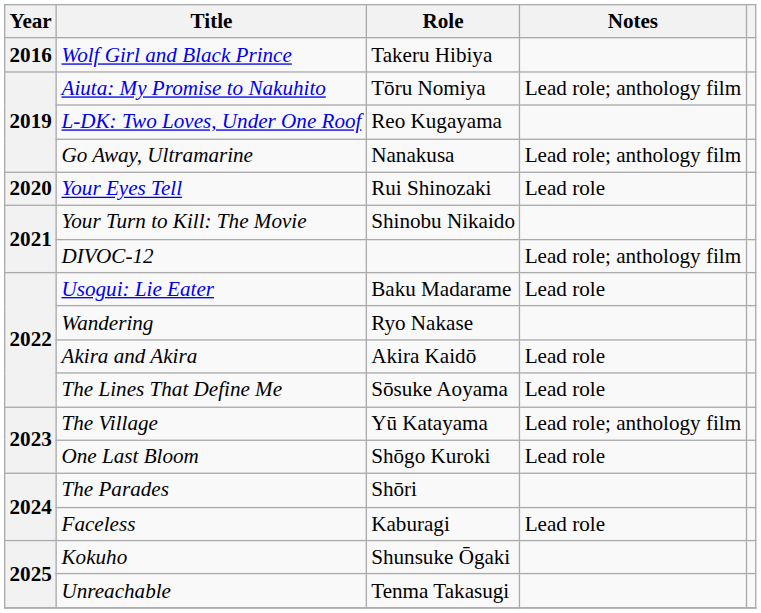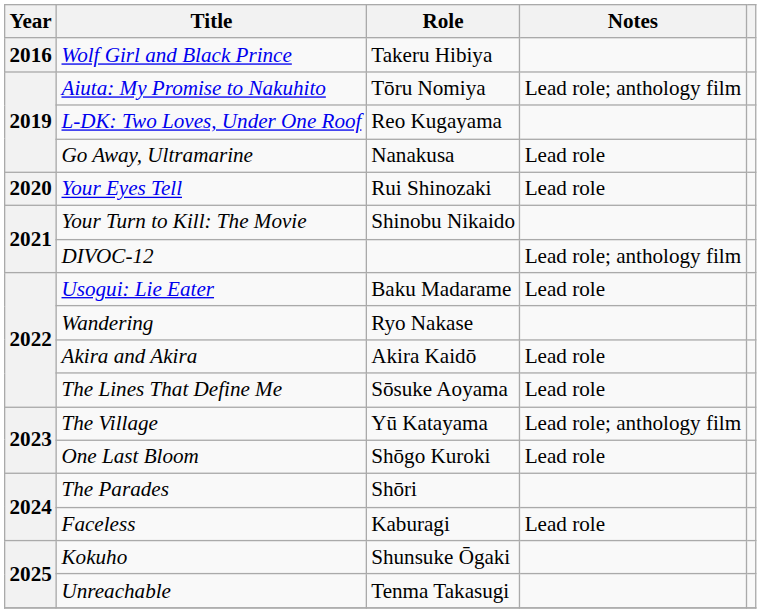 <table class="wikitable plainrowheaders sortable">
 <tr>
 <th scope="col">Year</th>
 <th scope="col">Title</th>
 <th scope="col">Role</th>
 <th scope="col" class="unsortable">Notes</th>
 <th scope="col" class="unsortable"></th>
 </tr>
 <tr>
 <th scope="row">2016</th>
 <td><em><a href='#'>Wolf Girl and Black Prince</a></em></td>
 <td>Takeru Hibiya</td>
 <td></td>
 <td style="text-align:center"></td>
 </tr>
 <tr>
 <th scope="row" rowspan="3">2019</th>
 <td><em><a href='#'>Aiuta: My Promise to Nakuhito</a></em></td>
 <td>Tōru Nomiya</td>
 <td>Lead role; anthology film</td>
 <td style="text-align:center"></td>
 </tr>
 <tr>
 <td><em><a href='#'>L-DK: Two Loves, Under One Roof</a></em></td>
 <td>Reo Kugayama</td>
 <td></td>
 <td style="text-align:center"></td>
 </tr>
 <tr>
 <td><em>Go Away, Ultramarine</em></td>
 <td>Nanakusa</td>
-<td>Lead role; anthology film</td>
+<td>Lead role</td>
 <td style="text-align:center"></td>
 </tr>
 <tr>
 <th scope="row" rowspan="1">2020</th>
 <td><em><a href='#'>Your Eyes Tell</a></em></td>
 <td>Rui Shinozaki</td>
 <td>Lead role</td>
 <td style="text-align:center"></td>
 </tr>
 <tr>
 <th scope="row" rowspan="2">2021</th>
 <td><em>Your Turn to Kill: The Movie</em></td>
 <td>Shinobu Nikaido</td>
 <td></td>
 <td style="text-align:center"></td>
 </tr>
 <tr>
 <td><em>DIVOC-12</em></td>
 <td></td>
 <td>Lead role; anthology film</td>
 <td style="text-align:center"></td>
 </tr>
 <tr>
 <th scope="row" rowspan="4">2022</th>
 <td><em><a href='#'>Usogui: Lie Eater</a></em></td>
 <td>Baku Madarame</td>
 <td>Lead role</td>
 <td style="text-align:center"></td>
 </tr>
 <tr>
 <td><em>Wandering</em></td>
 <td>Ryo Nakase</td>
 <td></td>
 <td style="text-align:center"></td>
 </tr>
 <tr>
 <td><em>Akira and Akira</em></td>
 <td>Akira Kaidō</td>
 <td>Lead role</td>
 <td style="text-align:center"></td>
 </tr>
 <tr>
 <td><em>The Lines That Define Me</em></td>
 <td>Sōsuke Aoyama</td>
 <td>Lead role</td>
 <td style="text-align:center"></td>
 </tr>
 <tr>
 <th scope="row" rowspan="2">2023</th>
 <td><em>The Village</em></td>
 <td>Yū Katayama</td>
 <td>Lead role; anthology film</td>
 <td style="text-align:center"></td>
 </tr>
 <tr>
 <td><em>One Last Bloom</em></td>
 <td>Shōgo Kuroki</td>
 <td>Lead role</td>
 <td style="text-align:center"></td>
 </tr>
 <tr>
 <th scope="row" rowspan=2>2024</th>
 <td><em>The Parades</em></td>
 <td>Shōri</td>
 <td></td>
 <td style="text-align:center"></td>
 </tr>
 <tr>
 <td><em>Faceless</em></td>
 <td>Kaburagi</td>
 <td>Lead role</td>
 <td style="text-align:center"></td>
 </tr>
 <tr>
 <th scope="row" rowspan="2">2025</th>
 <td><em>Kokuho</em></td>
 <td>Shunsuke Ōgaki</td>
 <td></td>
 <td style="text-align:center"></td>
 </tr>
 <tr>
 <td><em>Unreachable</em></td>
 <td>Tenma Takasugi</td>
 <td></td>
 <td style="text-align:center"></td>
 </tr>
 <tr>
 </tr>
 </table>
